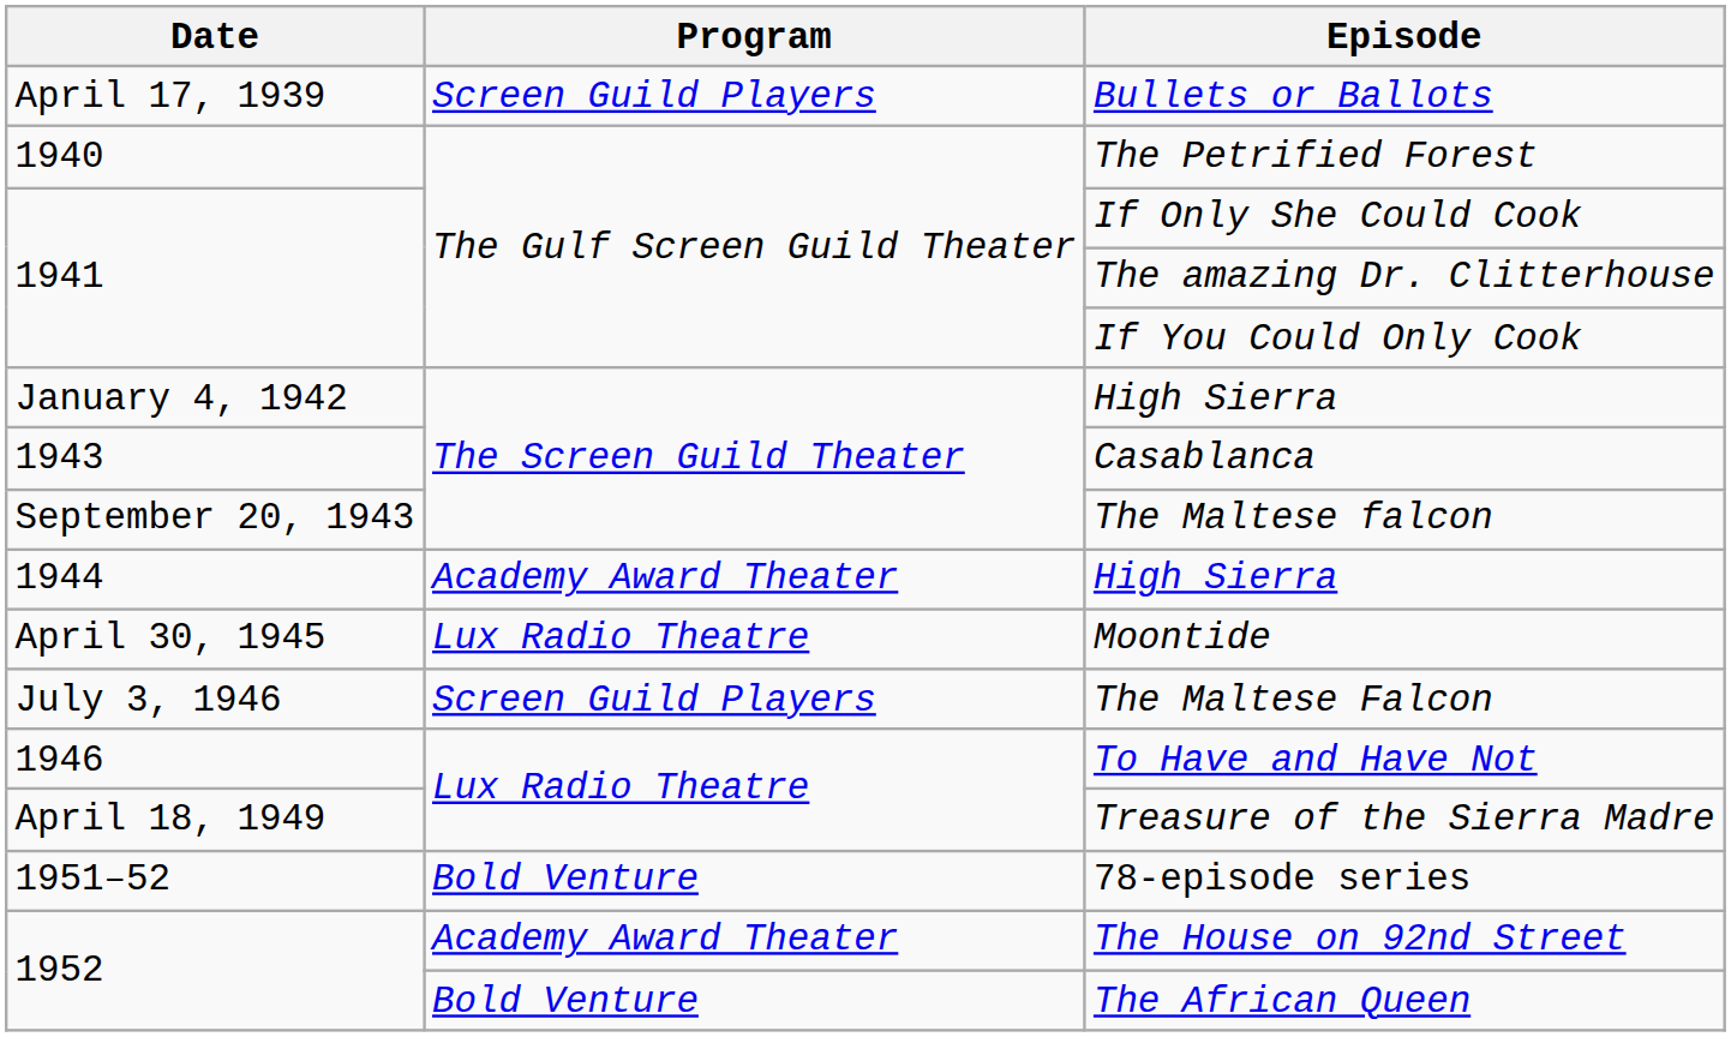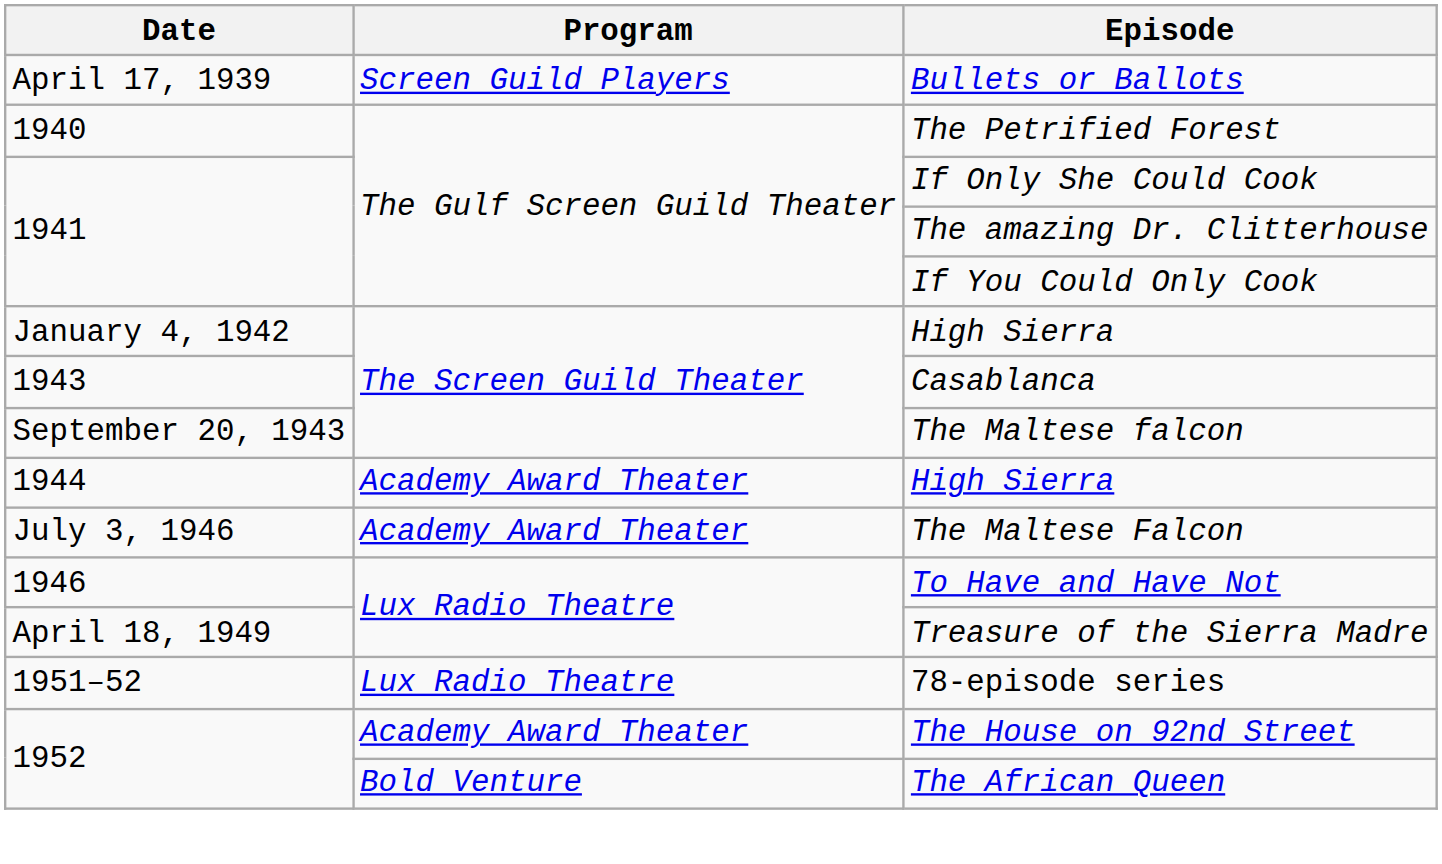 <table class="wikitable">
 <tr>
 <th>Date</th>
 <th>Program</th>
 <th>Episode</th>
 </tr>
 <tr>
 <td>April 17, 1939</td>
 <td><em><a href='#'>Screen Guild Players</a></em></td>
 <td><em><a href='#'>Bullets or Ballots</a></em></td>
 </tr>
 <tr>
 <td>1940</td>
 <td rowspan="4"><em>The Gulf Screen Guild Theater</em></td>
 <td><em>The Petrified Forest</em></td>
 </tr>
 <tr>
 <td rowspan="3">1941</td>
 <td><em>If Only She Could Cook</em></td>
 </tr>
 <tr>
 <td><em>The amazing Dr. Clitterhouse</em></td>
 </tr>
 <tr>
 <td><em>If You Could Only Cook</em></td>
 </tr>
 <tr>
 <td>January 4, 1942</td>
 <td rowspan="3"><em><a href='#'>The Screen Guild Theater</a></em></td>
 <td><em>High Sierra</em></td>
 </tr>
 <tr>
 <td>1943</td>
 <td><em>Casablanca</em></td>
 </tr>
 <tr>
 <td>September 20, 1943</td>
 <td><em>The Maltese falcon</em></td>
 </tr>
 <tr>
 <td>1944</td>
 <td><em><a href='#'>Academy Award Theater</a></em></td>
 <td><em><a href='#'>High Sierra</a></em></td>
 </tr>
 <tr>
-<td>April 30, 1945</td>
-<td><em><a href='#'>Lux Radio Theatre</a></em></td>
-<td><em>Moontide</em></td>
-</tr>
-<tr>
 <td>July 3, 1946</td>
-<td><em><a href='#'>Screen Guild Players</a></em></td>
+<td><em><a href='#'>Academy Award Theater</a></em></td>
 <td><em>The Maltese Falcon</em></td>
 </tr>
 <tr>
 <td>1946</td>
 <td rowspan="2"><em><a href='#'>Lux Radio Theatre</a></em></td>
 <td><em><a href='#'>To Have and Have Not</a></em></td>
 </tr>
 <tr>
 <td>April 18, 1949</td>
 <td><em>Treasure of the Sierra Madre</em></td>
 </tr>
 <tr>
 <td>1951–52</td>
-<td><em><a href='#'>Bold Venture</a></em></td>
+<td><em><a href='#'>Lux Radio Theatre</a></em></td>
 <td>78-episode series</td>
 </tr>
 <tr>
 <td rowspan="2">1952</td>
 <td><em><a href='#'>Academy Award Theater</a></em></td>
 <td><em><a href='#'>The House on 92nd Street</a></em></td>
 </tr>
 <tr>
 <td><em><a href='#'>Bold Venture</a></em></td>
 <td><em><a href='#'>The African Queen</a></em></td>
 </tr>
 </table>
